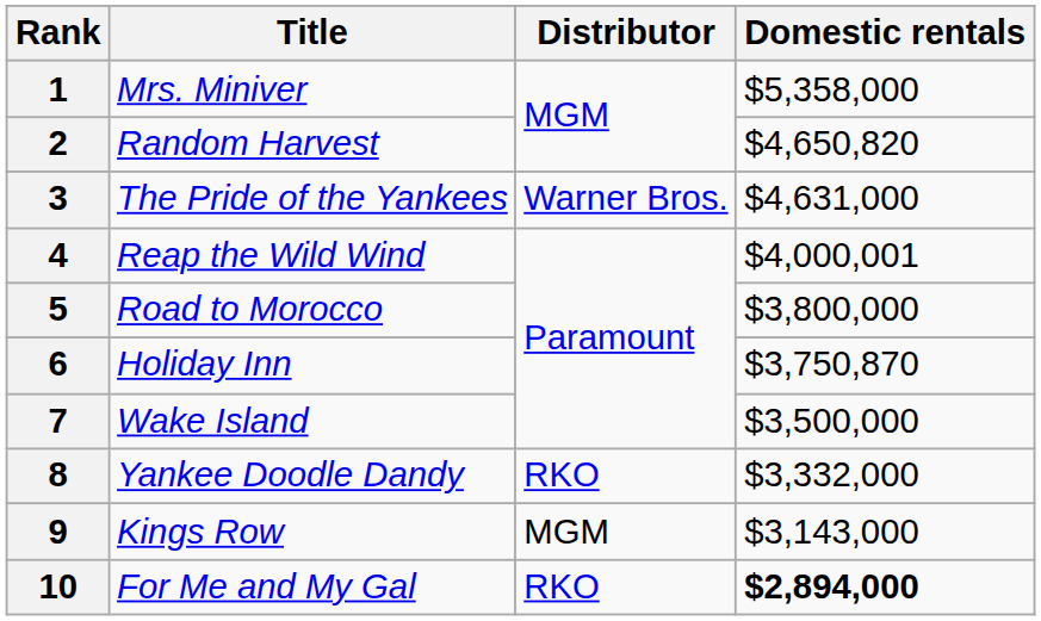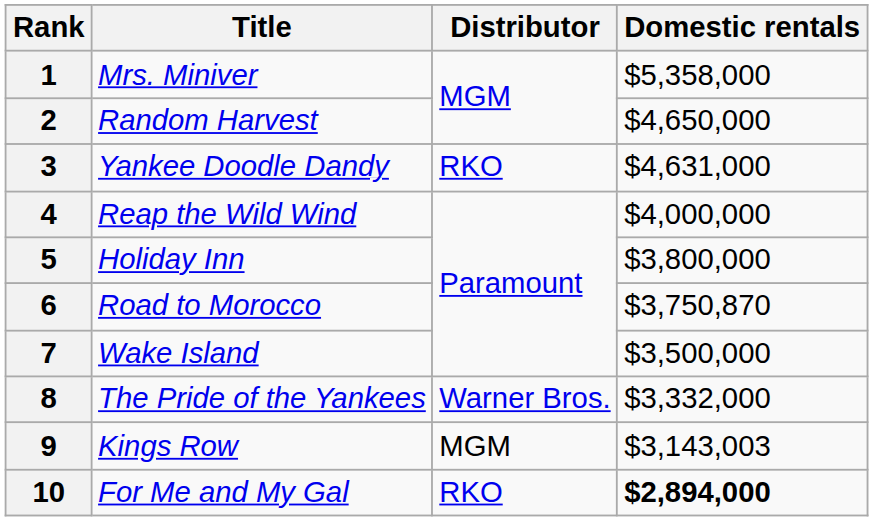 <table class="wikitable sortable" style="margin:auto; margin:auto;">
 <tr>
 <th>Rank</th>
 <th>Title</th>
 <th>Distributor</th>
 <th>Domestic rentals</th>
 </tr>
 <tr>
 <th style="text-align:center;"><strong>1</strong></th>
 <td><em><a href='#'>Mrs. Miniver</a></em></td>
 <td rowspan="2"><a href='#'>MGM</a></td>
 <td>$5,358,000</td>
 </tr>
 <tr>
 <th style="text-align:center;"><strong>2</strong></th>
 <td><em><a href='#'>Random Harvest</a></em></td>
-<td>$4,650,820</td>
+<td>$4,650,000</td>
 </tr>
 <tr>
 <th style="text-align:center;"><strong>3</strong></th>
-<td><em><a href='#'>The Pride of the Yankees</a></em></td>
-<td><a href='#'>Warner Bros.</a></td>
+<td><em><a href='#'>Yankee Doodle Dandy</a></em></td>
+<td><a href='#'>RKO</a></td>
 <td>$4,631,000</td>
 </tr>
 <tr>
 <th style="text-align:center;"><strong>4</strong></th>
 <td><em><a href='#'>Reap the Wild Wind</a></em></td>
 <td rowspan="4"><a href='#'>Paramount</a></td>
-<td>$4,000,001</td>
+<td>$4,000,000</td>
 </tr>
 <tr>
 <th style="text-align:center;"><strong>5</strong></th>
-<td><em><a href='#'>Road to Morocco</a></em></td>
+<td><em><a href='#'>Holiday Inn</a></em></td>
 <td>$3,800,000</td>
 </tr>
 <tr>
 <th style="text-align:center;"><strong>6</strong></th>
-<td><em><a href='#'>Holiday Inn</a></em></td>
+<td><em><a href='#'>Road to Morocco</a></em></td>
 <td>$3,750,870</td>
 </tr>
 <tr>
 <th style="text-align:center;"><strong>7</strong></th>
 <td><em><a href='#'>Wake Island</a></em></td>
 <td>$3,500,000</td>
 </tr>
 <tr>
 <th style="text-align:center;"><strong>8</strong></th>
-<td><em><a href='#'>Yankee Doodle Dandy</a></em></td>
-<td><a href='#'>RKO</a></td>
+<td><em><a href='#'>The Pride of the Yankees</a></em></td>
+<td><a href='#'>Warner Bros.</a></td>
 <td>$3,332,000</td>
 </tr>
 <tr>
 <th style="text-align:center;"><strong>9</strong></th>
 <td><em><a href='#'>Kings Row</a></em></td>
 <td>MGM</td>
-<td>$3,143,000</td>
+<td>$3,143,003</td>
 </tr>
 <tr>
 <th style="text-align:center;"><strong>10</strong></th>
 <td><em><a href='#'>For Me and My Gal</a></em></td>
 <td><a href='#'>RKO</a></td>
 <td><strong>$2,894,000</strong></td>
 </tr>
 </table>
